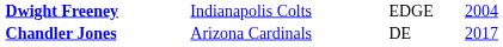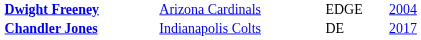 <table style="border:'1' 'solid' 'gray' " width="500">
 <tr>
 </tr>
 <tr>
 <td><strong><a href='#'>Dwight Freeney</a></strong></td>
-<td><a href='#'>Indianapolis Colts</a></td>
+<td><a href='#'>Arizona Cardinals</a></td>
 <td>EDGE</td>
 <td><a href='#'>2004</a></td>
 </tr>
 <tr>
 <td><strong><a href='#'>Chandler Jones</a></strong></td>
-<td><a href='#'>Arizona Cardinals</a></td>
+<td><a href='#'>Indianapolis Colts</a></td>
 <td>DE</td>
 <td><a href='#'>2017</a></td>
 </tr>
 </table>
